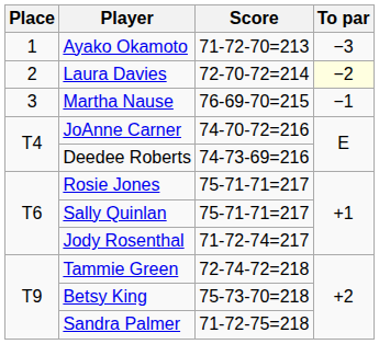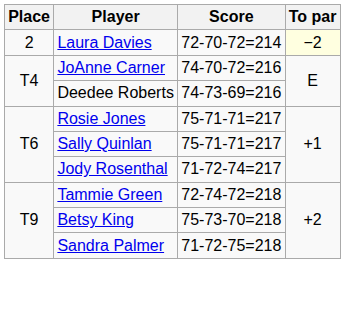 <table class="wikitable">
 <tr>
 <th>Place</th>
 <th>Player</th>
 <th>Score</th>
 <th>To par</th>
 </tr>
 <tr>
-<td align=center>1</td>
-<td> <a href='#'>Ayako Okamoto</a></td>
-<td>71-72-70=213</td>
-<td align=center>−3</td>
-</tr>
-<tr>
 <td align=center>2</td>
 <td> <a href='#'>Laura Davies</a></td>
 <td>72-70-72=214</td>
 <td align=center style="background: lightyellow;">−2</td>
-</tr>
-<tr>
-<td align=center>3</td>
-<td> <a href='#'>Martha Nause</a></td>
-<td>76-69-70=215</td>
-<td align=center>−1</td>
 </tr>
 <tr>
 <td align=center rowspan=2>T4</td>
 <td> <a href='#'>JoAnne Carner</a></td>
 <td>74-70-72=216</td>
 <td rowspan=2 align=center>E</td>
 </tr>
 <tr>
 <td> Deedee Roberts</td>
 <td>74-73-69=216</td>
 </tr>
 <tr>
 <td align=center rowspan=3>T6</td>
 <td> <a href='#'>Rosie Jones</a></td>
 <td>75-71-71=217</td>
 <td rowspan=3 align=center>+1</td>
 </tr>
 <tr>
 <td> <a href='#'>Sally Quinlan</a></td>
 <td>75-71-71=217</td>
 </tr>
 <tr>
 <td> <a href='#'>Jody Rosenthal</a></td>
 <td>71-72-74=217</td>
 </tr>
 <tr>
 <td align=center rowspan=3>T9</td>
 <td> <a href='#'>Tammie Green</a></td>
 <td>72-74-72=218</td>
 <td rowspan=3 align=center>+2</td>
 </tr>
 <tr>
 <td> <a href='#'>Betsy King</a></td>
 <td>75-73-70=218</td>
 </tr>
 <tr>
 <td> <a href='#'>Sandra Palmer</a></td>
 <td>71-72-75=218</td>
 </tr>
 </table>
